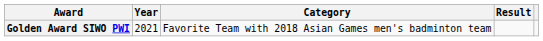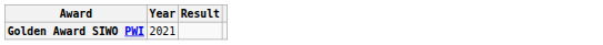 <table class="wikitable plainrowheaders sortable">
 <tr>
 <th scope="col">Award</th>
 <th scope="col">Year</th>
-<th scope="col">Category</th>
 <th scope="col">Result</th>
 <th scope="col" class="unsortable"></th>
 </tr>
 <tr>
 <th scope="row">Golden Award SIWO <a href='#'>PWI</a></th>
 <td>2021</td>
-<td>Favorite Team with 2018 Asian Games men's badminton team</td>
 <td></td>
 <td></td>
 </tr>
 </table>
